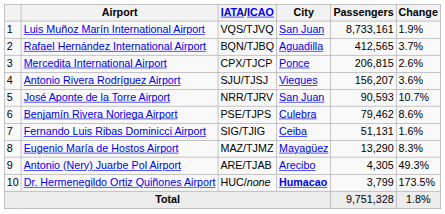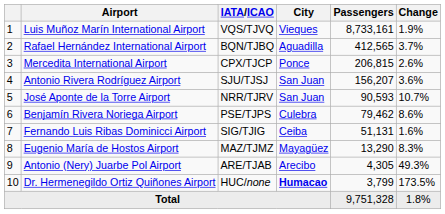 <table class="wikitable sortable">
 <tr>
 <th></th>
 <th>Airport</th>
 <th><a href='#'>IATA</a>/<a href='#'>ICAO</a></th>
 <th>City</th>
 <th>Passengers</th>
 <th>Change</th>
 </tr>
 <tr>
 <td>1</td>
 <td><a href='#'>Luis Muñoz Marín International Airport</a></td>
 <td>VQS/TJVQ</td>
-<td><a href='#'>San Juan</a></td>
+<td><a href='#'>Vieques</a></td>
 <td align="right">8,733,161</td>
 <td> 1.9%</td>
 </tr>
 <tr>
 <td>2</td>
 <td><a href='#'>Rafael Hernández International Airport</a></td>
 <td>BQN/TJBQ</td>
 <td><a href='#'>Aguadilla</a></td>
 <td align="right">412,565</td>
 <td> 3.7%</td>
 </tr>
 <tr>
 <td>3</td>
 <td><a href='#'>Mercedita International Airport</a></td>
 <td>CPX/TJCP</td>
 <td><a href='#'>Ponce</a></td>
 <td align="right">206,815</td>
 <td> 2.6%</td>
 </tr>
 <tr>
 <td>4</td>
 <td><a href='#'>Antonio Rivera Rodríguez Airport</a></td>
 <td>SJU/TJSJ</td>
-<td><a href='#'>Vieques</a></td>
+<td><a href='#'>San Juan</a></td>
 <td align="right">156,207</td>
 <td> 3.6%</td>
 </tr>
 <tr>
 <td>5</td>
 <td><a href='#'>José Aponte de la Torre Airport</a></td>
 <td>NRR/TJRV</td>
 <td><a href='#'>San Juan</a></td>
 <td align="right">90,593</td>
 <td> 10.7%</td>
 </tr>
 <tr>
 <td>6</td>
 <td><a href='#'>Benjamín Rivera Noriega Airport</a></td>
 <td>PSE/TJPS</td>
 <td><a href='#'>Culebra</a></td>
 <td align="right">79,462</td>
 <td> 8.6%</td>
 </tr>
 <tr>
 <td>7</td>
 <td><a href='#'>Fernando Luis Ribas Dominicci Airport</a></td>
 <td>SIG/TJIG</td>
 <td><a href='#'>Ceiba</a></td>
 <td align="right">51,131</td>
 <td> 1.6%</td>
 </tr>
 <tr>
 <td>8</td>
 <td><a href='#'>Eugenio María de Hostos Airport</a></td>
 <td>MAZ/TJMZ</td>
 <td><a href='#'>Mayagüez</a></td>
 <td align="right">13,290</td>
 <td> 8.3%</td>
 </tr>
 <tr>
 <td>9</td>
 <td><a href='#'>Antonio (Nery) Juarbe Pol Airport</a></td>
 <td>ARE/TJAB</td>
 <td><a href='#'>Arecibo</a></td>
 <td align="right">4,305</td>
 <td> 49.3%</td>
 </tr>
 <tr>
 <td>10</td>
 <td><a href='#'>Dr. Hermenegildo Ortiz Quiñones Airport</a></td>
 <td>HUC/<em>none</em></td>
 <td><strong><a href='#'>Humacao</a></strong></td>
 <td align="right">3,799</td>
 <td> 173.5%</td>
 </tr>
 <tr style="background-color:#ececec;">
 <td colspan=4 align="center"><strong>Total</strong></td>
 <td align="right">9,751,328</td>
 <td align="center"> 1.8%</td>
 </tr>
 </table>
